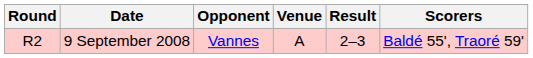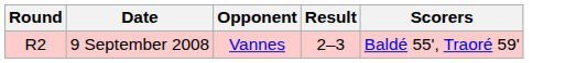 <table class="wikitable" style="font-size:100%; text-align:center">
 <tr>
 <th>Round</th>
 <th>Date</th>
 <th>Opponent</th>
-<th>Venue</th>
 <th>Result</th>
 <th>Scorers</th>
 </tr>
 <tr style="background-color: #FFCCCC;">
 <td>R2</td>
 <td>9 September 2008</td>
 <td><a href='#'>Vannes</a></td>
-<td>A</td>
 <td>2–3</td>
 <td><a href='#'>Baldé</a> 55', <a href='#'>Traoré</a> 59'</td>
 </tr>
 </table>
